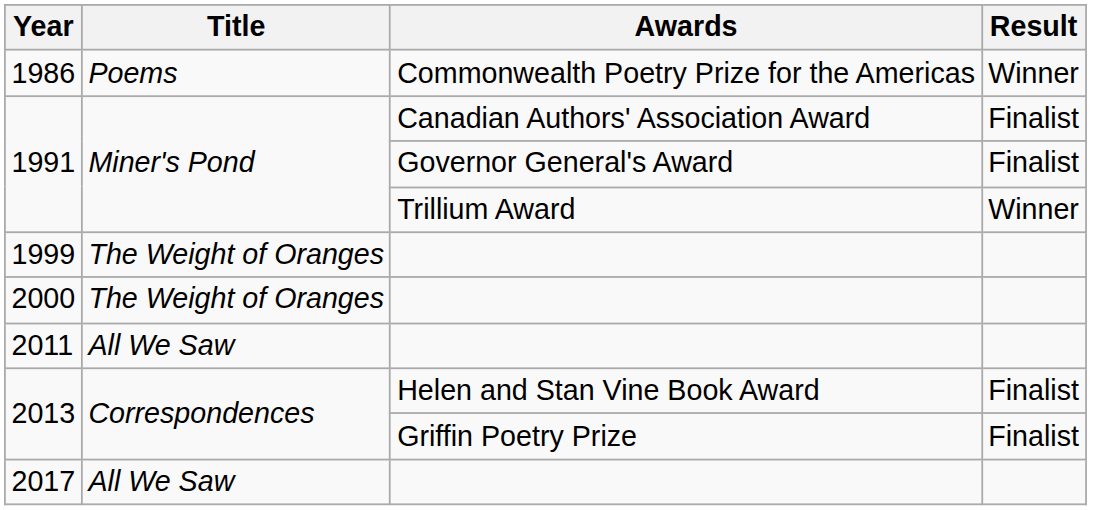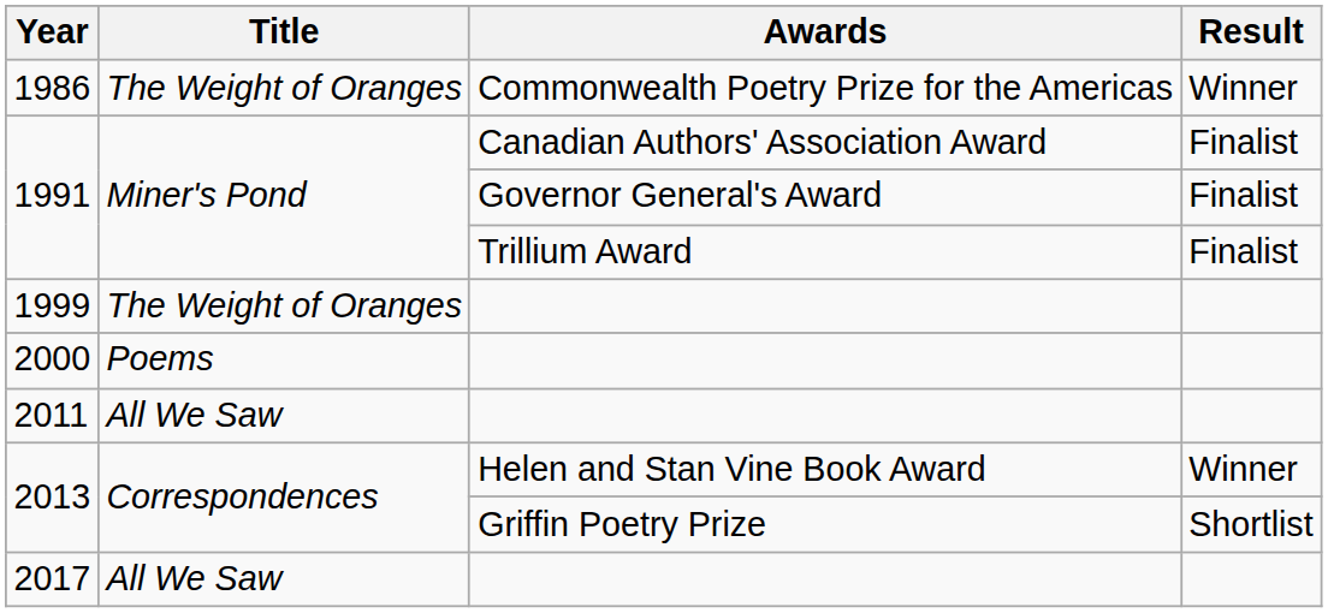 <table class="wikitable">
 <tr>
 <th>Year</th>
 <th>Title</th>
 <th>Awards</th>
 <th>Result</th>
 </tr>
 <tr>
 <td>1986</td>
-<td><em>Poems</em></td>
+<td><em>The Weight of Oranges</em></td>
 <td>Commonwealth Poetry Prize for the Americas</td>
 <td>Winner</td>
 </tr>
 <tr>
 <td rowspan="3">1991</td>
 <td rowspan="3"><em>Miner's Pond</em></td>
 <td>Canadian Authors' Association Award</td>
 <td>Finalist</td>
 </tr>
 <tr>
 <td>Governor General's Award</td>
 <td>Finalist</td>
 </tr>
 <tr>
 <td>Trillium Award</td>
-<td>Winner</td>
+<td>Finalist</td>
 </tr>
 <tr>
 <td>1999</td>
 <td><em>The Weight of Oranges</em></td>
 <td></td>
 <td></td>
 </tr>
 <tr>
 <td>2000</td>
-<td><em>The Weight of Oranges</em></td>
+<td><em>Poems</em></td>
 <td></td>
 <td></td>
 </tr>
 <tr>
 <td>2011</td>
 <td><em>All We Saw</em></td>
 <td></td>
 <td></td>
 </tr>
 <tr>
 <td rowspan="2">2013</td>
 <td rowspan="2"><em>Correspondences</em></td>
 <td>Helen and Stan Vine Book Award</td>
-<td>Finalist</td>
+<td>Winner</td>
 </tr>
 <tr>
 <td>Griffin Poetry Prize</td>
-<td>Finalist</td>
+<td>Shortlist</td>
 </tr>
 <tr>
 <td>2017</td>
 <td><em>All We Saw</em></td>
 <td></td>
 <td></td>
 </tr>
 </table>
